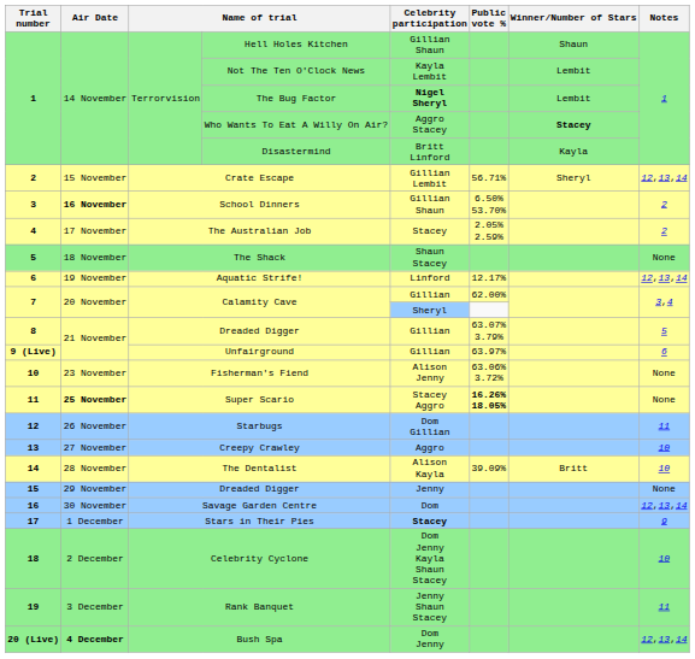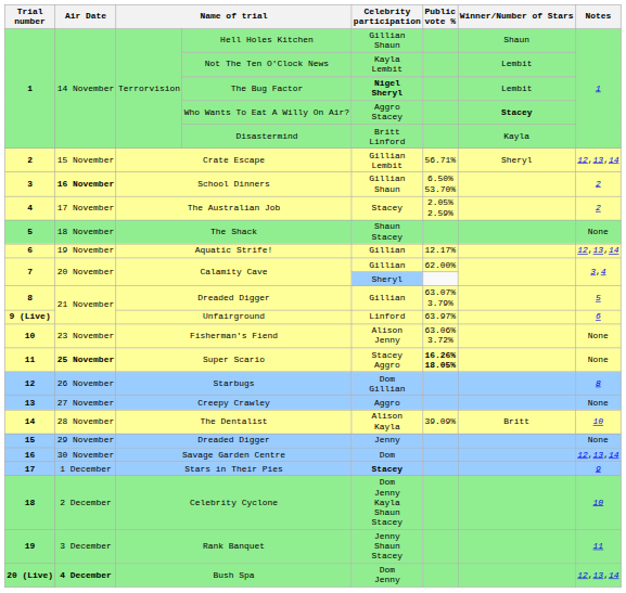 <table class=wikitable style="text-align:center">
 <tr>
 <th scope="col">Trial<br>number</th>
 <th scope="col">Air Date</th>
 <th scope="col" colspan="2">Name of trial</th>
 <th scope="col">Celebrity<br>participation</th>
 <th scope="col">Public<br>vote %</th>
 <th scope="col">Winner/Number of Stars</th>
 <th scope="col">Notes</th>
 </tr>
 <tr style="background:lightgreen;">
 <th scope="row" rowspan="5" style="background:lightgreen;">1</th>
 <td rowspan="5">14 November</td>
 <td rowspan="5">Terrorvision</td>
 <td>Hell Holes Kitchen</td>
 <td>Gillian<br>Shaun</td>
 <td></td>
 <td>Shaun</td>
 <td rowspan="5"><em><cite><a href='#'>1</a></cite></em></td>
 </tr>
 <tr style="background:lightgreen;">
 <td>Not The Ten O'Clock News</td>
 <td>Kayla<br>Lembit</td>
 <td></td>
 <td>Lembit</td>
 </tr>
 <tr style="background:lightgreen;">
 <td>The Bug Factor</td>
 <td><strong>Nigel<br>Sheryl</strong></td>
 <td></td>
 <td>Lembit</td>
 </tr>
 <tr style="background:lightgreen;">
 <td>Who Wants To Eat A Willy On Air?</td>
 <td>Aggro<br>Stacey</td>
 <td></td>
 <td><strong>Stacey</strong></td>
 </tr>
 <tr style="background:lightgreen;">
 <td>Disastermind</td>
 <td>Britt<br>Linford</td>
 <td></td>
 <td>Kayla</td>
 </tr>
 <tr style="background:#ff9;">
 <th scope="row" style="background:#ff9;">2</th>
 <td>15 November</td>
 <td colspan="2">Crate Escape</td>
 <td style="background:#ff9;">Gillian<br>Lembit</td>
 <td>56.71%</td>
 <td>Sheryl</td>
 <td><em><cite><a href='#'>12</a></cite></em>,<em><cite><a href='#'>13</a></cite></em>,<em><cite><a href='#'>14</a></cite></em></td>
 </tr>
 <tr style="background:#ff9;">
 <th scope="row" style="background:#ff9;">3</th>
 <td><strong>16 November</strong></td>
 <td colspan="2">School Dinners</td>
 <td>Gillian <br>Shaun</td>
 <td>6.50%<br>53.70%</td>
 <td><br></td>
 <td><em><cite><a href='#'>2</a></cite></em></td>
 </tr>
 <tr style="background:#ff9;">
 <th scope="row" style="background:#ff9;">4</th>
 <td>17 November</td>
 <td colspan="2">The Australian Job</td>
 <td>Stacey</td>
 <td>2.05%<br>2.59%</td>
 <td></td>
 <td><em><cite><a href='#'>2</a></cite></em></td>
 </tr>
 <tr style="background:lightgreen;">
 <th scope="row" style="background:lightgreen;">5</th>
 <td>18 November</td>
 <td colspan="2">The Shack</td>
 <td>Shaun <br> Stacey</td>
 <td></td>
 <td></td>
 <td>None</td>
 </tr>
 <tr style="background:#ff9;">
 <th scope="row" style="background:#ff9;">6</th>
 <td>19 November</td>
 <td colspan="2">Aquatic Strife!</td>
-<td>Linford</td>
+<td>Gillian</td>
 <td>12.17%</td>
 <td></td>
 <td><em><cite><a href='#'>12</a></cite></em>,<em><cite><a href='#'>13</a></cite></em>,<em><cite><a href='#'>14</a></cite></em></td>
 </tr>
 <tr style="background:#ff9;">
 <td rowspan=2><strong>7</strong></td>
 <td rowspan=2>20 November</td>
 <td rowspan=2 colspan=2>Calamity Cave</td>
 <td>Gillian</td>
 <td>62.00%</td>
 <td rowspan=2></td>
 <td rowspan=2><em><cite><a href='#'>3</a></cite></em>,<em><cite><a href='#'>4</a></cite></em></td>
 </tr>
 <tr>
 <td style="background:#99CCFF;">Sheryl</td>
 <td></td>
 </tr>
 <tr style="background:#ff9;">
 <th scope="row" style="background:#ff9;">8</th>
 <td rowspan="2">21 November</td>
 <td colspan="2">Dreaded Digger</td>
 <td>Gillian</td>
 <td>63.07%<br>3.79%</td>
 <td></td>
 <td><em><cite><a href='#'>5</a></cite></em></td>
 </tr>
 <tr style="background:#ff9;">
 <th scope="row" style="background:#ff9;">9 (Live)</th>
 <td colspan="2">Unfairground</td>
-<td>Gillian</td>
+<td>Linford</td>
 <td>63.97%</td>
 <td></td>
 <td><em><cite><a href='#'>6</a></cite></em></td>
 </tr>
 <tr style="background:#ff9;">
 <th scope="row" style="background:#ff9;">10</th>
 <td>23 November</td>
 <td colspan="2">Fisherman's Fiend</td>
 <td>Alison<br>Jenny</td>
 <td>63.06%<br>3.72%</td>
 <td><br></td>
 <td>None</td>
 </tr>
 <tr style="background:#ff9;">
 <th scope="row" style="background:#ff9;">11</th>
 <td><strong>25 November</strong></td>
 <td colspan="2">Super Scario</td>
 <td>Stacey<br>Aggro</td>
 <td><strong>16.26%<br>18.05%</strong></td>
 <td></td>
 <td>None</td>
 </tr>
 <tr style="background:#99CCFF;">
 <th scope="row" style="background:#99CCFF;">12</th>
 <td>26 November</td>
 <td colspan="2">Starbugs</td>
 <td>Dom<br>Gillian</td>
 <td></td>
 <td></td>
-<td><em><cite><a href='#'>11</a></cite></em></td>
+<td><em><cite><a href='#'>8</a></cite></em></td>
 </tr>
 <tr style="background:#99CCFF;">
 <th scope="row" style="background:#99CCFF;">13</th>
 <td>27 November</td>
 <td colspan="2">Creepy Crawley</td>
 <td>Aggro</td>
 <td></td>
 <td></td>
-<td><em><cite><a href='#'>10</a></cite></em></td>
+<td>None</td>
 </tr>
 <tr style="background:#ff9;">
 <th scope="row" style="background:#ff9;">14</th>
 <td>28 November</td>
 <td colspan="2">The Dentalist</td>
 <td>Alison <br> Kayla</td>
 <td>39.09%</td>
 <td>Britt</td>
 <td><em><cite><a href='#'>10</a></cite></em></td>
 </tr>
 <tr style="background:#99CCFF;">
 <th scope="row" style="background:#99CCFF;">15</th>
 <td>29 November</td>
 <td colspan="2">Dreaded Digger</td>
 <td>Jenny</td>
 <td></td>
 <td></td>
 <td>None</td>
 </tr>
 <tr style="background:#99CCFF;">
 <th scope="row" style="background:#99CCFF;">16</th>
 <td>30 November</td>
 <td colspan="2">Savage Garden Centre</td>
 <td>Dom</td>
 <td></td>
 <td></td>
 <td><em><cite><a href='#'>12</a></cite></em>,<em><cite><a href='#'>13</a></cite></em>,<em><cite><a href='#'>14</a></cite></em></td>
 </tr>
 <tr style="background:#99CCFF;">
 <th scope="row" style="background:#99CCFF;">17</th>
 <td>1 December</td>
 <td colspan="2">Stars in Their Pies</td>
 <td><strong>Stacey</strong></td>
 <td></td>
 <td></td>
 <td><em><cite><a href='#'>9</a></cite></em></td>
 </tr>
 <tr style="background:lightgreen;">
 <th scope="row" style="background:lightgreen;">18</th>
 <td>2 December</td>
 <td colspan="2">Celebrity Cyclone</td>
 <td>Dom <br> Jenny <br> Kayla <br> Shaun <br> Stacey</td>
 <td></td>
 <td></td>
 <td><em><cite><a href='#'>10</a></cite></em></td>
 </tr>
 <tr style="background:lightgreen;">
 <th scope="row" style="background:lightgreen;">19</th>
 <td>3 December</td>
 <td colspan="2">Rank Banquet</td>
 <td>Jenny <br> Shaun <br> Stacey</td>
 <td></td>
 <td> <br>  <br> </td>
 <td><em><cite><a href='#'>11</a></cite></em></td>
 </tr>
 <tr style="background:lightgreen;">
 <th scope="row" style="background:lightgreen;">20 (Live)</th>
 <td><strong>4 December</strong></td>
 <td colspan="2">Bush Spa</td>
 <td>Dom <br> Jenny</td>
 <td></td>
 <td> <br> </td>
 <td><em><cite><a href='#'>12</a></cite></em>,<em><cite><a href='#'>13</a></cite></em>,<em><cite><a href='#'>14</a></cite></em></td>
 </tr>
 </table>
